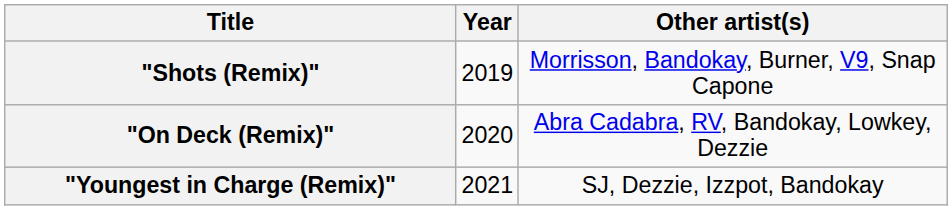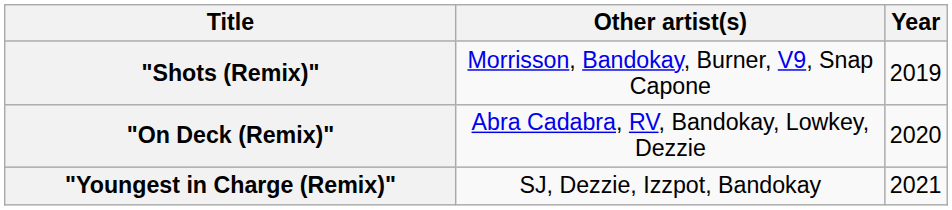 <table class="wikitable plainrowheaders" style="text-align:center;">
 <tr>
 <th scope="col" style="width:19em;">Title</th>
+<th scope="col" style="width:18em;">Other artist(s)</th>
 <th scope="col" style="width:1em;">Year</th>
-<th scope="col" style="width:18em;">Other artist(s)</th>
 </tr>
 <tr>
 <th scope="row">"Shots (Remix)"</th>
+<td><a href='#'>Morrisson</a>, <a href='#'>Bandokay</a>, Burner, <a href='#'>V9</a>, Snap Capone</td>
 <td>2019</td>
-<td><a href='#'>Morrisson</a>, <a href='#'>Bandokay</a>, Burner, <a href='#'>V9</a>, Snap Capone</td>
 </tr>
 <tr>
 <th scope="row">"On Deck (Remix)"</th>
+<td><a href='#'>Abra Cadabra</a>, <a href='#'>RV</a>, Bandokay, Lowkey, Dezzie</td>
 <td>2020</td>
-<td><a href='#'>Abra Cadabra</a>, <a href='#'>RV</a>, Bandokay, Lowkey, Dezzie</td>
 </tr>
 <tr>
 <th scope="row">"Youngest in Charge (Remix)"</th>
+<td>SJ, Dezzie, Izzpot, Bandokay</td>
 <td>2021</td>
-<td>SJ, Dezzie, Izzpot, Bandokay</td>
 </tr>
 </table>
